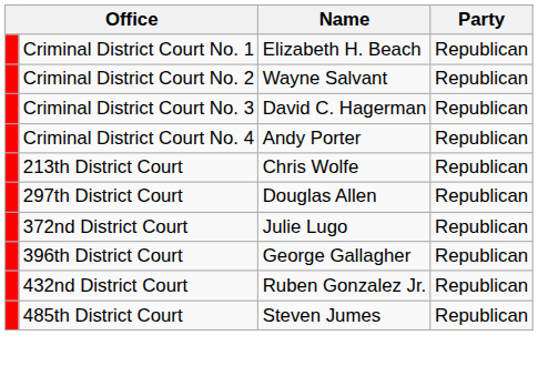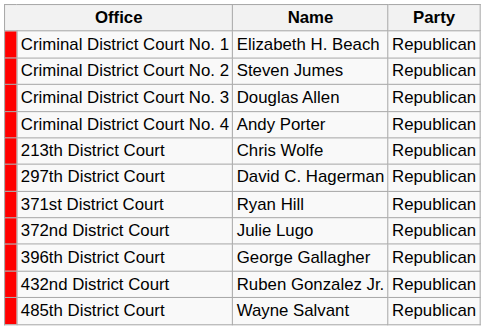 <table class="wikitable">
 <tr>
 <th colspan="2">Office</th>
 <th>Name</th>
 <th>Party</th>
 </tr>
 <tr>
 <td style="background:red"> </td>
 <td>Criminal District Court No. 1</td>
 <td>Elizabeth H. Beach</td>
 <td>Republican</td>
 </tr>
 <tr>
 <td style="background:red"> </td>
 <td>Criminal District Court No. 2</td>
-<td>Wayne Salvant</td>
+<td>Steven Jumes</td>
 <td>Republican</td>
 </tr>
 <tr>
 <td style="background:red"> </td>
 <td>Criminal District Court No. 3</td>
-<td>David C. Hagerman</td>
+<td>Douglas Allen</td>
 <td>Republican</td>
 </tr>
 <tr>
 <td style="background:red"> </td>
 <td>Criminal District Court No. 4</td>
 <td>Andy Porter</td>
 <td>Republican</td>
 </tr>
 <tr>
 <td style="background:red"> </td>
 <td>213th District Court</td>
 <td>Chris Wolfe</td>
 <td>Republican</td>
 </tr>
 <tr>
 <td style="background:red"> </td>
 <td>297th District Court</td>
-<td>Douglas Allen</td>
+<td>David C. Hagerman</td>
+<td>Republican</td>
+</tr>
+<tr>
+<td style="background:red"> </td>
+<td>371st District Court</td>
+<td>Ryan Hill</td>
 <td>Republican</td>
 </tr>
 <tr>
 <td style="background:red"> </td>
 <td>372nd District Court</td>
 <td>Julie Lugo</td>
 <td>Republican</td>
 </tr>
 <tr>
 <td style="background:red"> </td>
 <td>396th District Court</td>
 <td>George Gallagher</td>
 <td>Republican</td>
 </tr>
 <tr>
 <td style="background:red"> </td>
 <td>432nd District Court</td>
 <td>Ruben Gonzalez Jr.</td>
 <td>Republican</td>
 </tr>
 <tr>
 <td style="background:red"> </td>
 <td>485th District Court</td>
-<td>Steven Jumes</td>
+<td>Wayne Salvant</td>
 <td>Republican</td>
 </tr>
 </table>
